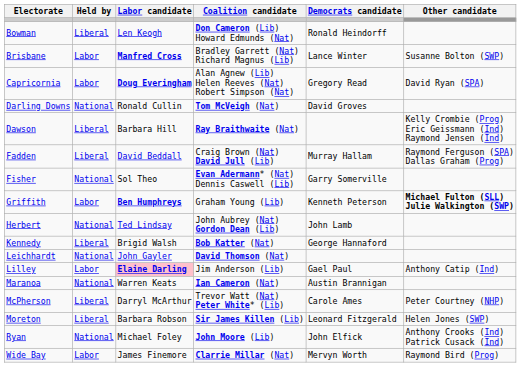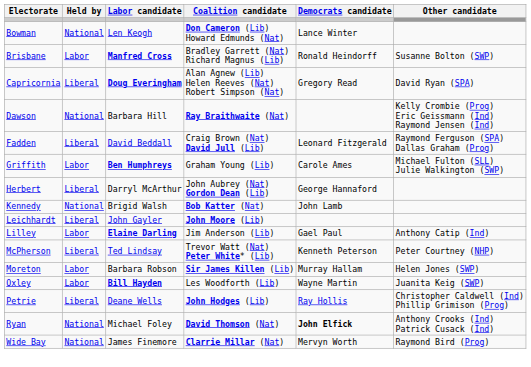 <table class="wikitable">
 <tr>
 <th>Electorate</th>
 <th>Held by</th>
 <th><a href='#'>Labor</a> candidate</th>
 <th><a href='#'>Coalition</a> candidate</th>
 <th><a href='#'>Democrats</a> candidate</th>
 <th>Other candidate</th>
 </tr>
 <tr bgcolor="#cccccc">
 <td></td>
 <td></td>
 <td></td>
 <td></td>
 <td></td>
 <td bgcolor="#999999"></td>
 </tr>
 <tr>
 <td><a href='#'>Bowman</a></td>
-<td><a href='#'>Liberal</a></td>
+<td><a href='#'>National</a></td>
 <td><a href='#'>Len Keogh</a></td>
 <td><strong><a href='#'>Don Cameron</a></strong> (<a href='#'>Lib</a>)<br>Howard Edmunds (<a href='#'>Nat</a>)</td>
-<td>Ronald Heindorff</td>
+<td>Lance Winter</td>
 <td></td>
 </tr>
 <tr>
 <td><a href='#'>Brisbane</a></td>
 <td><a href='#'>Labor</a></td>
 <td><strong><a href='#'>Manfred Cross</a></strong></td>
 <td>Bradley Garrett (<a href='#'>Nat</a>)<br>Richard Magnus (<a href='#'>Lib</a>)</td>
-<td>Lance Winter</td>
+<td>Ronald Heindorff</td>
 <td>Susanne Bolton (<a href='#'>SWP</a>)</td>
 </tr>
 <tr>
 <td><a href='#'>Capricornia</a></td>
-<td><a href='#'>Labor</a></td>
+<td><a href='#'>Liberal</a></td>
 <td><strong><a href='#'>Doug Everingham</a></strong></td>
 <td>Alan Agnew (<a href='#'>Lib</a>)<br>Helen Reeves (<a href='#'>Nat</a>)<br>Robert Simpson (<a href='#'>Nat</a>)</td>
 <td>Gregory Read</td>
 <td>David Ryan (<a href='#'>SPA</a>)</td>
 </tr>
 <tr>
-<td><a href='#'>Darling Downs</a></td>
+<td><a href='#'>Dawson</a></td>
 <td><a href='#'>National</a></td>
-<td>Ronald Cullin</td>
-<td><strong><a href='#'>Tom McVeigh</a></strong> (<a href='#'>Nat</a>)</td>
-<td>David Groves</td>
-<td></td>
-</tr>
-<tr>
-<td><a href='#'>Dawson</a></td>
-<td><a href='#'>Liberal</a></td>
 <td>Barbara Hill</td>
 <td><strong><a href='#'>Ray Braithwaite</a></strong> (<a href='#'>Nat</a>)</td>
 <td></td>
 <td>Kelly Crombie (<a href='#'>Prog</a>)<br>Eric Geissmann (<a href='#'>Ind</a>)<br>Raymond Jensen (<a href='#'>Ind</a>)</td>
 </tr>
 <tr>
 <td><a href='#'>Fadden</a></td>
 <td><a href='#'>Liberal</a></td>
 <td><a href='#'>David Beddall</a></td>
 <td>Craig Brown (<a href='#'>Nat</a>)<br><strong><a href='#'>David Jull</a></strong> (<a href='#'>Lib</a>)</td>
-<td>Murray Hallam</td>
+<td>Leonard Fitzgerald</td>
 <td>Raymond Ferguson (<a href='#'>SPA</a>)<br>Dallas Graham (<a href='#'>Prog</a>)</td>
-</tr>
-<tr>
-<td><a href='#'>Fisher</a></td>
-<td><a href='#'>National</a></td>
-<td>Sol Theo</td>
-<td><strong><a href='#'>Evan Adermann</a></strong>* (<a href='#'>Nat</a>)<br>Dennis Caswell (<a href='#'>Lib</a>)</td>
-<td>Garry Somerville</td>
-<td></td>
 </tr>
 <tr>
 <td><a href='#'>Griffith</a></td>
 <td><a href='#'>Labor</a></td>
 <td><strong><a href='#'>Ben Humphreys</a></strong></td>
 <td>Graham Young (<a href='#'>Lib</a>)</td>
-<td>Kenneth Peterson</td>
-<td><strong>Michael Fulton (<a href='#'>SLL</a>)<br>Julie Walkington (<a href='#'>SWP</a>)</strong></td>
+<td>Carole Ames</td>
+<td>Michael Fulton (<a href='#'>SLL</a>)<br>Julie Walkington (<a href='#'>SWP</a>)</td>
 </tr>
 <tr>
 <td><a href='#'>Herbert</a></td>
+<td><a href='#'>Liberal</a></td>
+<td>Darryl McArthur</td>
+<td>John Aubrey (<a href='#'>Nat</a>)<br><strong><a href='#'>Gordon Dean</a></strong> (<a href='#'>Lib</a>)</td>
+<td>George Hannaford</td>
+<td></td>
+</tr>
+<tr>
+<td><a href='#'>Kennedy</a></td>
 <td><a href='#'>National</a></td>
-<td><a href='#'>Ted Lindsay</a></td>
-<td>John Aubrey (<a href='#'>Nat</a>)<br><strong><a href='#'>Gordon Dean</a></strong> (<a href='#'>Lib</a>)</td>
+<td>Brigid Walsh</td>
+<td><strong><a href='#'>Bob Katter</a></strong> (<a href='#'>Nat</a>)</td>
 <td>John Lamb</td>
 <td></td>
 </tr>
 <tr>
-<td><a href='#'>Kennedy</a></td>
+<td><a href='#'>Leichhardt</a></td>
 <td><a href='#'>Liberal</a></td>
-<td>Brigid Walsh</td>
-<td><strong><a href='#'>Bob Katter</a></strong> (<a href='#'>Nat</a>)</td>
-<td>George Hannaford</td>
-<td></td>
-</tr>
-<tr>
-<td><a href='#'>Leichhardt</a></td>
-<td><a href='#'>National</a></td>
 <td><a href='#'>John Gayler</a></td>
-<td><strong><a href='#'>David Thomson</a></strong> (<a href='#'>Nat</a>)</td>
+<td><strong><a href='#'>John Moore</a></strong> (<a href='#'>Lib</a>)</td>
 <td></td>
 <td></td>
 </tr>
 <tr>
 <td><a href='#'>Lilley</a></td>
 <td><a href='#'>Labor</a></td>
-<td style="background: pink;"><strong><a href='#'>Elaine Darling</a></strong></td>
+<td><strong><a href='#'>Elaine Darling</a></strong></td>
 <td>Jim Anderson (<a href='#'>Lib</a>)</td>
 <td>Gael Paul</td>
 <td>Anthony Catip (<a href='#'>Ind</a>)</td>
 </tr>
 <tr>
-<td><a href='#'>Maranoa</a></td>
-<td><a href='#'>National</a></td>
-<td>Warren Keats</td>
-<td><strong><a href='#'>Ian Cameron</a></strong> (<a href='#'>Nat</a>)</td>
-<td>Austin Brannigan</td>
-<td></td>
-</tr>
-<tr>
 <td><a href='#'>McPherson</a></td>
 <td><a href='#'>Liberal</a></td>
-<td>Darryl McArthur</td>
+<td><a href='#'>Ted Lindsay</a></td>
 <td>Trevor Watt (<a href='#'>Nat</a>)<br><strong><a href='#'>Peter White</a></strong>* (<a href='#'>Lib</a>)</td>
-<td>Carole Ames</td>
+<td>Kenneth Peterson</td>
 <td>Peter Courtney (<a href='#'>NHP</a>)</td>
 </tr>
 <tr>
 <td><a href='#'>Moreton</a></td>
-<td><a href='#'>Liberal</a></td>
+<td><a href='#'>Labor</a></td>
 <td>Barbara Robson</td>
 <td><strong><a href='#'>Sir James Killen</a></strong> (<a href='#'>Lib</a>)</td>
-<td>Leonard Fitzgerald</td>
+<td>Murray Hallam</td>
 <td>Helen Jones (<a href='#'>SWP</a>)</td>
+</tr>
+<tr>
+<td><a href='#'>Oxley</a></td>
+<td><a href='#'>Labor</a></td>
+<td><strong><a href='#'>Bill Hayden</a></strong></td>
+<td>Les Woodforth (<a href='#'>Lib</a>)</td>
+<td>Wayne Martin</td>
+<td>Juanita Keig (<a href='#'>SWP</a>)</td>
+</tr>
+<tr>
+<td><a href='#'>Petrie</a></td>
+<td><a href='#'>Liberal</a></td>
+<td><a href='#'>Deane Wells</a></td>
+<td><strong><a href='#'>John Hodges</a></strong> (<a href='#'>Lib</a>)</td>
+<td><a href='#'>Ray Hollis</a></td>
+<td>Christopher Caldwell (<a href='#'>Ind</a>)<br>Phillip Grimison (<a href='#'>Prog</a>)</td>
 </tr>
 <tr>
 <td><a href='#'>Ryan</a></td>
 <td><a href='#'>National</a></td>
 <td>Michael Foley</td>
-<td><strong><a href='#'>John Moore</a></strong> (<a href='#'>Lib</a>)</td>
-<td>John Elfick</td>
+<td><strong><a href='#'>David Thomson</a></strong> (<a href='#'>Nat</a>)</td>
+<td><strong>John Elfick</strong></td>
 <td>Anthony Crooks (<a href='#'>Ind</a>)<br>Patrick Cusack (<a href='#'>Ind</a>)</td>
 </tr>
 <tr>
 <td><a href='#'>Wide Bay</a></td>
-<td><a href='#'>Labor</a></td>
+<td><a href='#'>National</a></td>
 <td>James Finemore</td>
 <td><strong><a href='#'>Clarrie Millar</a></strong> (<a href='#'>Nat</a>)</td>
 <td>Mervyn Worth</td>
 <td>Raymond Bird (<a href='#'>Prog</a>)</td>
 </tr>
 </table>
